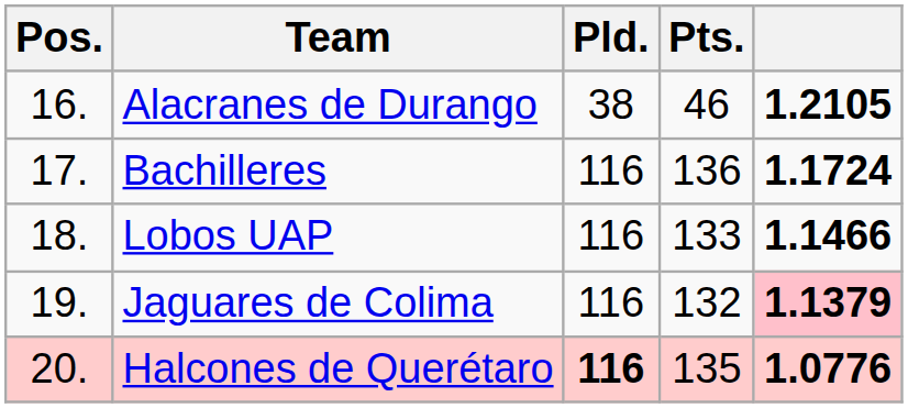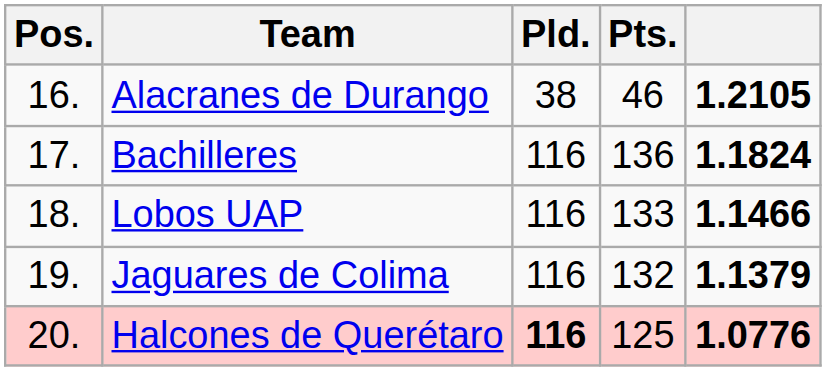 <table class="wikitable" style="text-align:center">
 <tr>
 <th>Pos.</th>
 <th>Team</th>
 <th>Pld.</th>
 <th>Pts.</th>
 <th></th>
 </tr>
 <tr>
 <td>16.</td>
 <td style="text-align:left"><a href='#'>Alacranes de Durango</a></td>
 <td>38</td>
 <td>46</td>
 <td><strong>1.2105</strong></td>
 </tr>
 <tr>
 <td>17.</td>
 <td style="text-align:left"><a href='#'>Bachilleres</a></td>
 <td>116</td>
 <td>136</td>
-<td><strong>1.1724</strong></td>
+<td><strong>1.1824</strong></td>
 </tr>
 <tr>
 <td>18.</td>
 <td style="text-align:left"><a href='#'>Lobos UAP</a></td>
 <td>116</td>
 <td>133</td>
 <td><strong>1.1466</strong></td>
 </tr>
 <tr>
 <td>19.</td>
 <td style="text-align:left"><a href='#'>Jaguares de Colima</a></td>
 <td>116</td>
 <td>132</td>
-<td style="background: pink;"><strong>1.1379</strong></td>
+<td><strong>1.1379</strong></td>
 </tr>
 <tr bgcolor=#FFCCCC>
 <td>20.</td>
 <td style="text-align:left"><a href='#'>Halcones de Querétaro</a></td>
 <td><strong>116</strong></td>
-<td>135</td>
+<td>125</td>
 <td><strong>1.0776</strong></td>
 </tr>
 </table>
